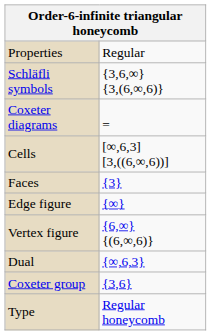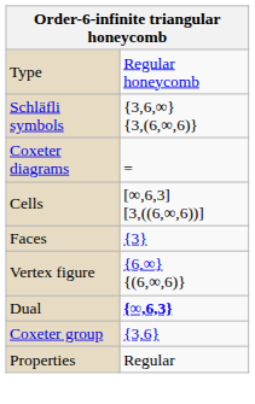 <table class="wikitable" align="right" style="margin-left:10px" width=240>
 <tr>
 <th bgcolor=#e7dcc3 colspan=2>Order-6-infinite triangular honeycomb</th>
 </tr>
 <tr>
-<td bgcolor=#e7dcc3>Properties</td>
-<td>Regular</td>
+<td bgcolor=#e7dcc3>Type</td>
+<td><a href='#'>Regular honeycomb</a></td>
 </tr>
 <tr>
 <td bgcolor=#e7dcc3><a href='#'>Schläfli symbols</a></td>
 <td>{3,6,∞}<br>{3,(6,∞,6)}</td>
 </tr>
 <tr>
 <td bgcolor=#e7dcc3><a href='#'>Coxeter diagrams</a></td>
 <td><br> = </td>
 </tr>
 <tr>
 <td bgcolor=#e7dcc3>Cells</td>
 <td>[∞,6,3]<br>[3,((6,∞,6))]</td>
 </tr>
 <tr>
 <td bgcolor=#e7dcc3>Faces</td>
 <td><a href='#'>{3}</a></td>
 </tr>
 <tr>
-<td bgcolor=#e7dcc3>Edge figure</td>
-<td><a href='#'>{∞}</a></td>
-</tr>
-<tr>
 <td bgcolor=#e7dcc3>Vertex figure</td>
 <td><a href='#'>{6,∞}</a> <br>{(6,∞,6)} </td>
 </tr>
 <tr>
 <td bgcolor=#e7dcc3>Dual</td>
-<td><a href='#'>{∞,6,3}</a></td>
+<td><strong><a href='#'>{∞,6,3}</a></strong></td>
 </tr>
 <tr>
 <td bgcolor=#e7dcc3><a href='#'>Coxeter group</a></td>
 <td><a href='#'>{3,6}</a> </td>
 </tr>
 <tr>
-<td bgcolor=#e7dcc3>Type</td>
-<td><a href='#'>Regular honeycomb</a></td>
+<td bgcolor=#e7dcc3>Properties</td>
+<td>Regular</td>
 </tr>
 </table>
